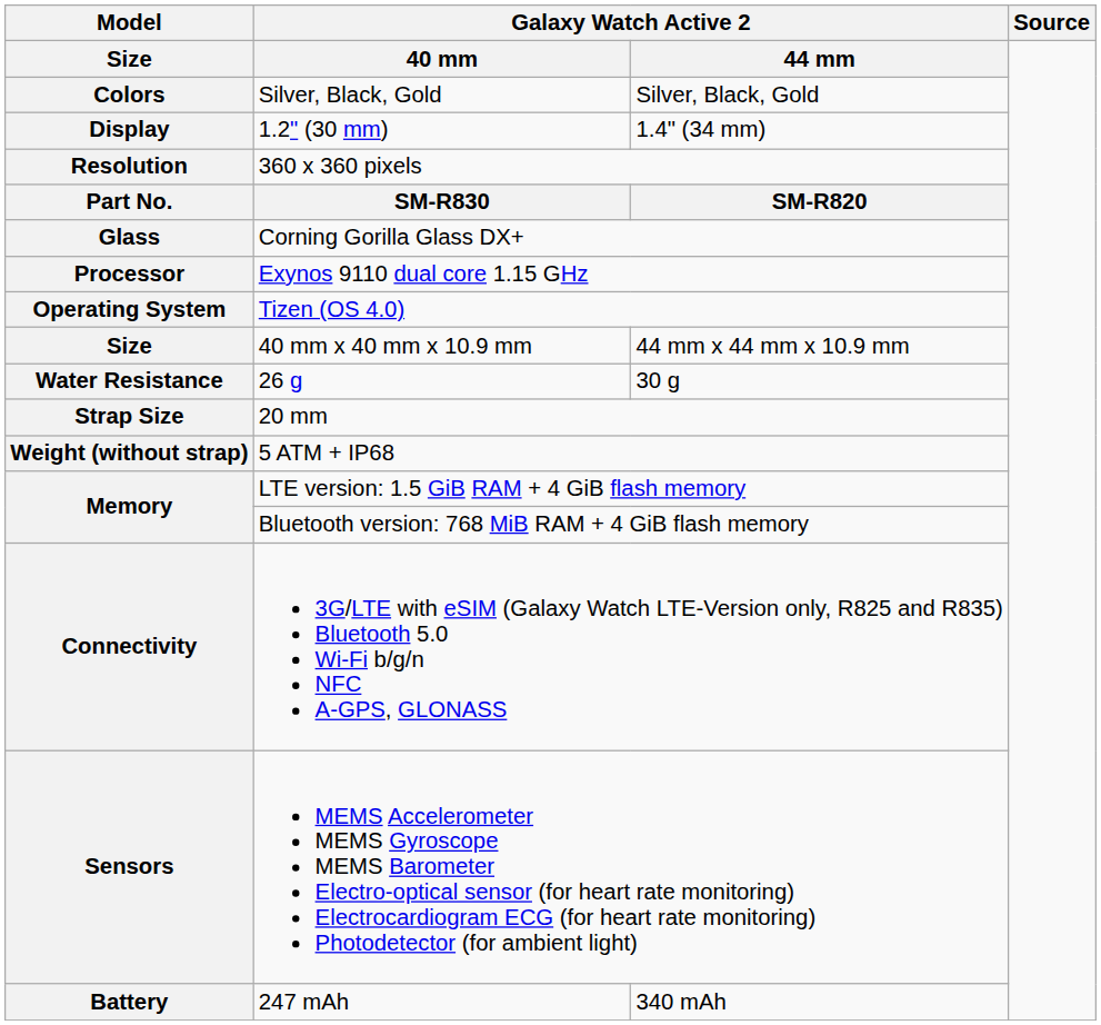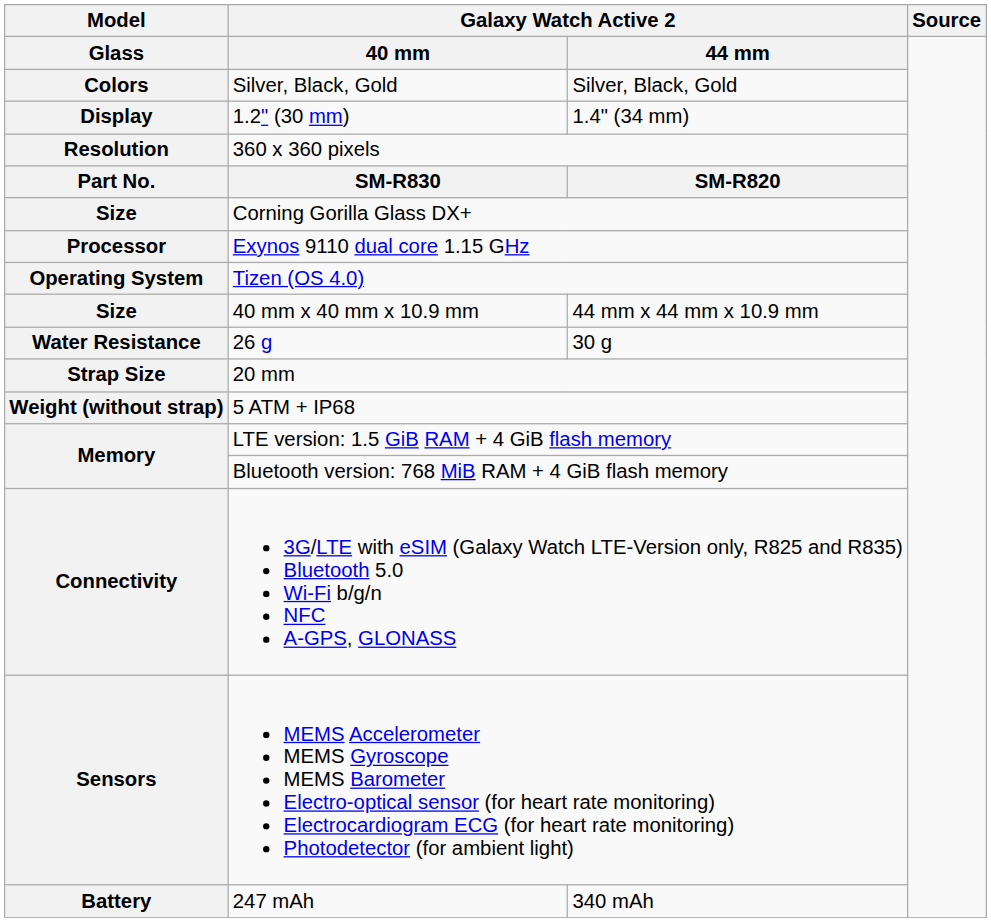 <table class="wikitable">
 <tr>
 <th>Model</th>
 <th colspan="2">Galaxy Watch Active 2</th>
 <th>Source</th>
 </tr>
 <tr>
-<th>Size</th>
+<th>Glass</th>
 <th>40 mm</th>
 <th>44 mm</th>
 <td rowspan="17"><br></td>
 </tr>
 <tr>
 <th>Colors</th>
 <td>Silver, Black, Gold</td>
 <td>Silver, Black, Gold</td>
 </tr>
 <tr>
 <th>Display</th>
 <td>1.2<a href='#'>"</a> (30 <a href='#'>mm</a>)</td>
 <td>1.4" (34 mm)</td>
 </tr>
 <tr>
 <th>Resolution</th>
 <td colspan="2">360 x 360 pixels</td>
 </tr>
 <tr>
 <th>Part No.</th>
 <th>SM-R830</th>
 <th>SM-R820</th>
 </tr>
 <tr>
-<th>Glass</th>
+<th>Size</th>
 <td colspan="2">Corning Gorilla Glass DX+</td>
 </tr>
 <tr>
 <th>Processor</th>
 <td colspan="2"><a href='#'>Exynos</a> 9110 <a href='#'>dual core</a> 1.15 G<a href='#'>Hz</a></td>
 </tr>
 <tr>
 <th>Operating  System</th>
 <td colspan="2"><a href='#'>Tizen (OS 4.0)</a></td>
 </tr>
 <tr>
 <th>Size</th>
 <td>40 mm x 40 mm x 10.9 mm</td>
 <td>44 mm x 44 mm x 10.9 mm</td>
 </tr>
 <tr>
 <th>Water Resistance</th>
 <td>26 <a href='#'>g</a></td>
 <td>30 g</td>
 </tr>
 <tr>
 <th>Strap Size</th>
 <td colspan="2">20 mm</td>
 </tr>
 <tr>
 <th>Weight  (without strap)</th>
 <td colspan="2">5 ATM + IP68</td>
 </tr>
 <tr>
 <th rowspan="2">Memory</th>
 <td colspan="2">LTE version: 1.5 <a href='#'>GiB</a> <a href='#'>RAM</a> + 4 GiB <a href='#'>flash memory</a></td>
 </tr>
 <tr>
 <td colspan="2">Bluetooth version: 768 <a href='#'>MiB</a> RAM + 4 GiB flash memory</td>
 </tr>
 <tr>
 <th>Connectivity</th>
 <td colspan="2"><br><ul><li><a href='#'>3G</a>/<a href='#'>LTE</a> with <a href='#'>eSIM</a> (Galaxy Watch LTE-Version only, R825 and R835)</li><li><a href='#'>Bluetooth</a> 5.0</li><li><a href='#'>Wi-Fi</a> b/g/n</li><li><a href='#'>NFC</a></li><li><a href='#'>A-GPS</a>, <a href='#'>GLONASS</a></li></ul></td>
 </tr>
 <tr>
 <th>Sensors</th>
 <td colspan="2"><br><ul><li><a href='#'>MEMS</a> <a href='#'>Accelerometer</a></li><li>MEMS  <a href='#'>Gyroscope</a></li><li>MEMS <a href='#'>Barometer</a></li><li><a href='#'>Electro-optical sensor</a> (for heart rate monitoring)</li><li><a href='#'>Electrocardiogram ECG</a> (for heart rate monitoring)</li><li><a href='#'>Photodetector</a> (for ambient light)</li></ul></td>
 </tr>
 <tr>
 <th>Battery</th>
 <td>247 mAh</td>
 <td>340 mAh</td>
 </tr>
 </table>
